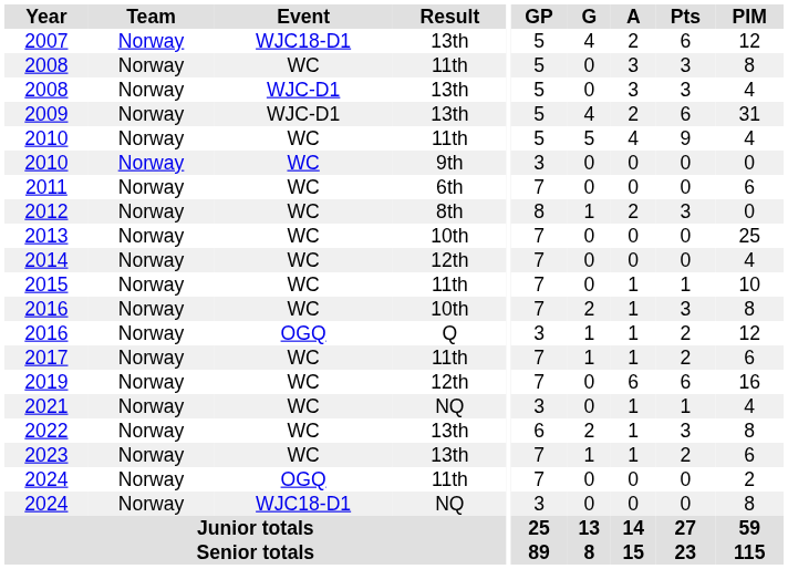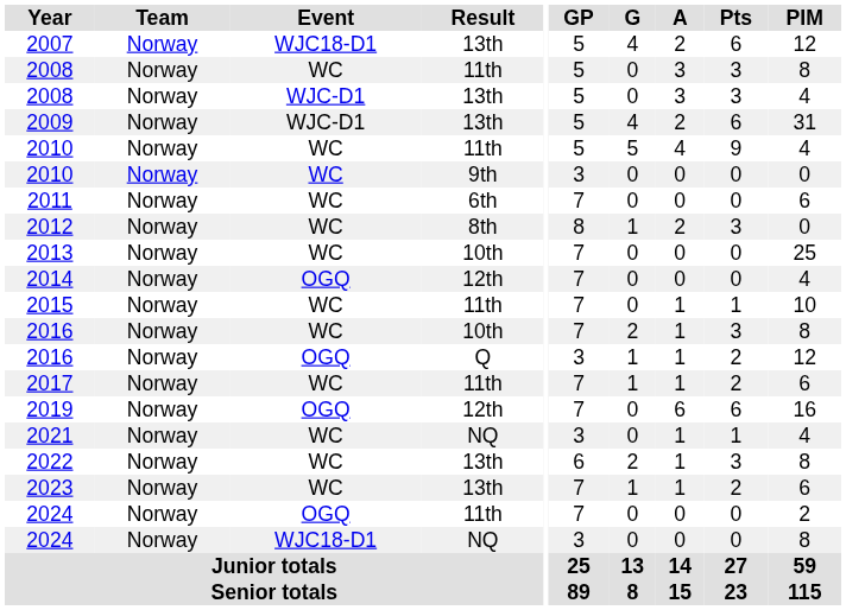 <table border="0" cellpadding="1" cellspacing="0" ID="Table3" style="text-align:center; width:40em">
 <tr ALIGN="center" bgcolor="#e0e0e0">
 <th>Year</th>
 <th>Team</th>
 <th>Event</th>
 <th>Result</th>
 <th rowspan="99" bgcolor="#fff"></th>
 <th>GP</th>
 <th>G</th>
 <th>A</th>
 <th>Pts</th>
 <th>PIM</th>
 </tr>
 <tr>
 <td><a href='#'>2007</a></td>
 <td><a href='#'>Norway</a></td>
 <td><a href='#'>WJC18-D1</a></td>
 <td>13th</td>
 <td>5</td>
 <td>4</td>
 <td>2</td>
 <td>6</td>
 <td>12</td>
 </tr>
 <tr bgcolor="#f0f0f0">
 <td><a href='#'>2008</a></td>
 <td>Norway</td>
 <td>WC</td>
 <td>11th</td>
 <td>5</td>
 <td>0</td>
 <td>3</td>
 <td>3</td>
 <td>8</td>
 </tr>
 <tr>
 <td><a href='#'>2008</a></td>
 <td>Norway</td>
 <td><a href='#'>WJC-D1</a></td>
 <td>13th</td>
 <td>5</td>
 <td>0</td>
 <td>3</td>
 <td>3</td>
 <td>4</td>
 </tr>
 <tr bgcolor="#f0f0f0">
 <td><a href='#'>2009</a></td>
 <td>Norway</td>
 <td>WJC-D1</td>
 <td>13th</td>
 <td>5</td>
 <td>4</td>
 <td>2</td>
 <td>6</td>
 <td>31</td>
 </tr>
 <tr>
 <td><a href='#'>2010</a></td>
 <td>Norway</td>
 <td>WC</td>
 <td>11th</td>
 <td>5</td>
 <td>5</td>
 <td>4</td>
 <td>9</td>
 <td>4</td>
 </tr>
 <tr bgcolor="#f0f0f0">
 <td><a href='#'>2010</a></td>
 <td><a href='#'>Norway</a></td>
 <td><a href='#'>WC</a></td>
 <td>9th</td>
 <td>3</td>
 <td>0</td>
 <td>0</td>
 <td>0</td>
 <td>0</td>
 </tr>
 <tr>
 <td><a href='#'>2011</a></td>
 <td>Norway</td>
 <td>WC</td>
 <td>6th</td>
 <td>7</td>
 <td>0</td>
 <td>0</td>
 <td>0</td>
 <td>6</td>
 </tr>
 <tr bgcolor="#f0f0f0">
 <td><a href='#'>2012</a></td>
 <td>Norway</td>
 <td>WC</td>
 <td>8th</td>
 <td>8</td>
 <td>1</td>
 <td>2</td>
 <td>3</td>
 <td>0</td>
 </tr>
 <tr>
 <td><a href='#'>2013</a></td>
 <td>Norway</td>
 <td>WC</td>
 <td>10th</td>
 <td>7</td>
 <td>0</td>
 <td>0</td>
 <td>0</td>
 <td>25</td>
 </tr>
 <tr bgcolor="#f0f0f0">
 <td><a href='#'>2014</a></td>
 <td>Norway</td>
-<td>WC</td>
+<td><a href='#'>OGQ</a></td>
 <td>12th</td>
 <td>7</td>
 <td>0</td>
 <td>0</td>
 <td>0</td>
 <td>4</td>
 </tr>
 <tr>
 <td><a href='#'>2015</a></td>
 <td>Norway</td>
 <td>WC</td>
 <td>11th</td>
 <td>7</td>
 <td>0</td>
 <td>1</td>
 <td>1</td>
 <td>10</td>
 </tr>
 <tr bgcolor="#f0f0f0">
 <td><a href='#'>2016</a></td>
 <td>Norway</td>
 <td>WC</td>
 <td>10th</td>
 <td>7</td>
 <td>2</td>
 <td>1</td>
 <td>3</td>
 <td>8</td>
 </tr>
 <tr ALIGN="center">
 <td><a href='#'>2016</a></td>
 <td>Norway</td>
 <td><a href='#'>OGQ</a></td>
 <td>Q</td>
 <td>3</td>
 <td>1</td>
 <td>1</td>
 <td>2</td>
 <td>12</td>
 </tr>
 <tr bgcolor="#f0f0f0">
 <td><a href='#'>2017</a></td>
 <td>Norway</td>
 <td>WC</td>
 <td>11th</td>
 <td>7</td>
 <td>1</td>
 <td>1</td>
 <td>2</td>
 <td>6</td>
 </tr>
 <tr>
 <td><a href='#'>2019</a></td>
 <td>Norway</td>
-<td>WC</td>
+<td><a href='#'>OGQ</a></td>
 <td>12th</td>
 <td>7</td>
 <td>0</td>
 <td>6</td>
 <td>6</td>
 <td>16</td>
 </tr>
 <tr bgcolor="#f0f0f0">
 <td><a href='#'>2021</a></td>
 <td>Norway</td>
 <td>WC</td>
 <td>NQ</td>
 <td>3</td>
 <td>0</td>
 <td>1</td>
 <td>1</td>
 <td>4</td>
 </tr>
 <tr>
 <td><a href='#'>2022</a></td>
 <td>Norway</td>
 <td>WC</td>
 <td>13th</td>
 <td>6</td>
 <td>2</td>
 <td>1</td>
 <td>3</td>
 <td>8</td>
 </tr>
 <tr bgcolor="#f0f0f0">
 <td><a href='#'>2023</a></td>
 <td>Norway</td>
 <td>WC</td>
 <td>13th</td>
 <td>7</td>
 <td>1</td>
 <td>1</td>
 <td>2</td>
 <td>6</td>
 </tr>
 <tr>
 <td><a href='#'>2024</a></td>
 <td>Norway</td>
 <td><a href='#'>OGQ</a></td>
 <td>11th</td>
 <td>7</td>
 <td>0</td>
 <td>0</td>
 <td>0</td>
 <td>2</td>
 </tr>
 <tr bgcolor="#f0f0f0">
 <td><a href='#'>2024</a></td>
 <td>Norway</td>
 <td><a href='#'>WJC18-D1</a></td>
 <td>NQ</td>
 <td>3</td>
 <td>0</td>
 <td>0</td>
 <td>0</td>
 <td>8</td>
 </tr>
 <tr bgcolor="#e0e0e0">
 <th colspan="4">Junior totals</th>
 <th>25</th>
 <th>13</th>
 <th>14</th>
 <th>27</th>
 <th>59</th>
 </tr>
 <tr bgcolor="#e0e0e0">
 <th colspan="4">Senior totals</th>
 <th>89</th>
 <th>8</th>
 <th>15</th>
 <th>23</th>
 <th>115</th>
 </tr>
 </table>
